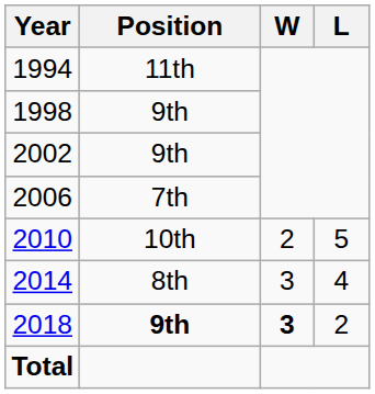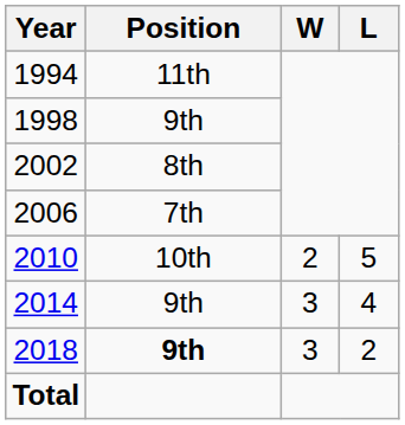 <table class="wikitable" style="text-align: center;">
 <tr>
 <th>Year</th>
 <th width="100">Position</th>
 <th width="25">W</th>
 <th width="25">L</th>
 </tr>
 <tr>
 <td> 1994</td>
 <td>11th</td>
 </tr>
 <tr>
 <td> 1998</td>
 <td>9th</td>
 </tr>
 <tr>
 <td> 2002</td>
-<td>9th</td>
+<td>8th</td>
 </tr>
 <tr>
 <td> 2006</td>
 <td>7th</td>
 </tr>
 <tr>
 <td> <a href='#'>2010</a></td>
 <td>10th</td>
 <td>2</td>
 <td>5</td>
 </tr>
 <tr>
 <td> <a href='#'>2014</a></td>
-<td>8th</td>
+<td>9th</td>
 <td>3</td>
 <td>4</td>
 </tr>
 <tr>
 <td> <a href='#'>2018</a></td>
 <td><strong>9th</strong></td>
-<td><strong>3</strong></td>
+<td>3</td>
 <td>2</td>
 </tr>
 <tr>
 <td><strong>Total</strong></td>
 <td></td>
 </tr>
 </table>
